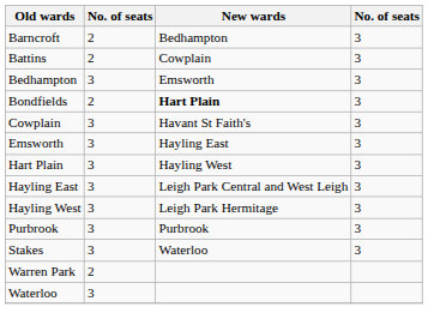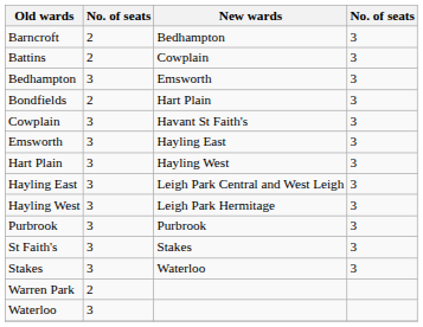 <table class="wikitable">
 <tr>
 <th>Old wards</th>
 <th>No. of seats</th>
 <th>New wards</th>
 <th>No. of seats</th>
 </tr>
 <tr>
 <td>Barncroft</td>
 <td>2</td>
 <td>Bedhampton</td>
 <td>3</td>
 </tr>
 <tr>
 <td>Battins</td>
 <td>2</td>
 <td>Cowplain</td>
 <td>3</td>
 </tr>
 <tr>
 <td>Bedhampton</td>
 <td>3</td>
 <td>Emsworth</td>
 <td>3</td>
 </tr>
 <tr>
 <td>Bondfields</td>
 <td>2</td>
-<td><strong>Hart Plain</strong></td>
+<td>Hart Plain</td>
 <td>3</td>
 </tr>
 <tr>
 <td>Cowplain</td>
 <td>3</td>
 <td>Havant St Faith's</td>
 <td>3</td>
 </tr>
 <tr>
 <td>Emsworth</td>
 <td>3</td>
 <td>Hayling East</td>
 <td>3</td>
 </tr>
 <tr>
 <td>Hart Plain</td>
 <td>3</td>
 <td>Hayling West</td>
 <td>3</td>
 </tr>
 <tr>
 <td>Hayling East</td>
 <td>3</td>
 <td>Leigh Park Central and West Leigh</td>
 <td>3</td>
 </tr>
 <tr>
 <td>Hayling West</td>
 <td>3</td>
 <td>Leigh Park Hermitage</td>
 <td>3</td>
 </tr>
 <tr>
 <td>Purbrook</td>
 <td>3</td>
 <td>Purbrook</td>
 <td>3</td>
 </tr>
 <tr>
+<td>St Faith's</td>
+<td>3</td>
+<td>Stakes</td>
+<td>3</td>
+</tr>
+<tr>
 <td>Stakes</td>
 <td>3</td>
 <td>Waterloo</td>
 <td>3</td>
 </tr>
 <tr>
 <td>Warren Park</td>
 <td>2</td>
 <td></td>
 <td></td>
 </tr>
 <tr>
 <td>Waterloo</td>
 <td>3</td>
 <td></td>
 <td></td>
 </tr>
 <tr>
 </tr>
 </table>
